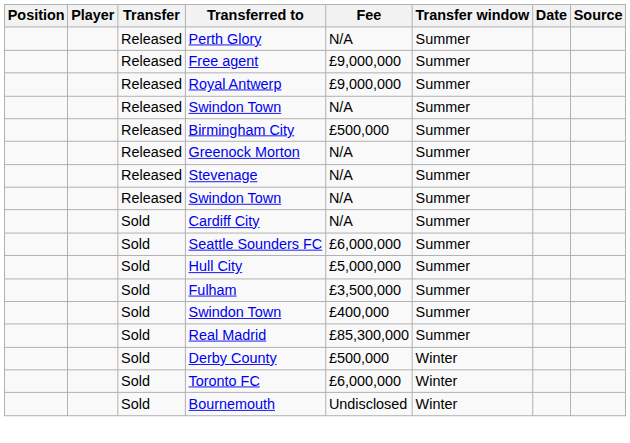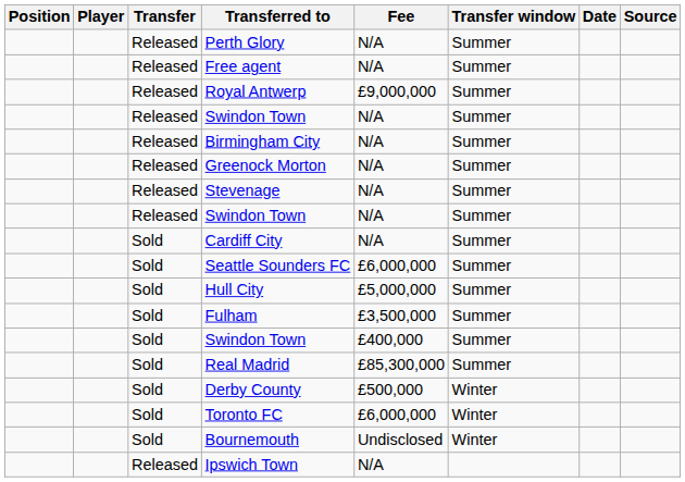 <table class="wikitable sortable">
 <tr>
 <th>Position</th>
 <th>Player</th>
 <th>Transfer</th>
 <th>Transferred to</th>
 <th>Fee</th>
 <th>Transfer window</th>
 <th>Date</th>
 <th>Source</th>
 </tr>
 <tr>
 <td></td>
 <td></td>
 <td>Released</td>
 <td> <a href='#'>Perth Glory</a></td>
 <td>N/A</td>
 <td>Summer</td>
 <td></td>
 <td></td>
 </tr>
 <tr>
 <td></td>
 <td></td>
 <td>Released</td>
 <td><a href='#'>Free agent</a></td>
-<td>£9,000,000</td>
+<td>N/A</td>
 <td>Summer</td>
 <td></td>
 <td></td>
 </tr>
 <tr>
 <td></td>
 <td></td>
 <td>Released</td>
 <td> <a href='#'>Royal Antwerp</a></td>
 <td>£9,000,000</td>
 <td>Summer</td>
 <td></td>
 <td></td>
 </tr>
 <tr>
 <td></td>
 <td></td>
 <td>Released</td>
 <td> <a href='#'>Swindon Town</a></td>
 <td>N/A</td>
 <td>Summer</td>
 <td></td>
 <td></td>
 </tr>
 <tr>
 <td></td>
 <td></td>
 <td>Released</td>
 <td> <a href='#'>Birmingham City</a></td>
-<td>£500,000</td>
+<td>N/A</td>
 <td>Summer</td>
 <td></td>
 <td></td>
 </tr>
 <tr>
 <td></td>
 <td></td>
 <td>Released</td>
 <td> <a href='#'>Greenock Morton</a></td>
 <td>N/A</td>
 <td>Summer</td>
 <td></td>
 <td></td>
 </tr>
 <tr>
 <td></td>
 <td></td>
 <td>Released</td>
 <td> <a href='#'>Stevenage</a></td>
 <td>N/A</td>
 <td>Summer</td>
 <td></td>
 <td></td>
 </tr>
 <tr>
 <td></td>
 <td></td>
 <td>Released</td>
 <td> <a href='#'>Swindon Town</a></td>
 <td>N/A</td>
 <td>Summer</td>
 <td></td>
 <td></td>
 </tr>
 <tr>
 <td></td>
 <td></td>
 <td>Sold</td>
 <td> <a href='#'>Cardiff City</a></td>
 <td>N/A</td>
 <td>Summer</td>
 <td></td>
 <td></td>
 </tr>
 <tr>
 <td></td>
 <td></td>
 <td>Sold</td>
 <td> <a href='#'>Seattle Sounders FC</a></td>
 <td>£6,000,000</td>
 <td>Summer</td>
 <td></td>
 <td></td>
 </tr>
 <tr>
 <td></td>
 <td></td>
 <td>Sold</td>
 <td> <a href='#'>Hull City</a></td>
 <td>£5,000,000</td>
 <td>Summer</td>
 <td></td>
 <td></td>
 </tr>
 <tr>
 <td></td>
 <td></td>
 <td>Sold</td>
 <td> <a href='#'>Fulham</a></td>
 <td>£3,500,000</td>
 <td>Summer</td>
 <td></td>
 <td></td>
 </tr>
 <tr>
 <td></td>
 <td></td>
 <td>Sold</td>
 <td> <a href='#'>Swindon Town</a></td>
 <td>£400,000</td>
 <td>Summer</td>
 <td></td>
 <td></td>
 </tr>
 <tr>
 <td></td>
 <td></td>
 <td>Sold</td>
 <td> <a href='#'>Real Madrid</a></td>
 <td>£85,300,000</td>
 <td>Summer</td>
 <td></td>
 <td></td>
 </tr>
 <tr>
 <td></td>
 <td></td>
 <td>Sold</td>
 <td> <a href='#'>Derby County</a></td>
 <td>£500,000</td>
 <td>Winter</td>
 <td></td>
 <td></td>
 </tr>
 <tr>
 <td></td>
 <td></td>
 <td>Sold</td>
 <td> <a href='#'>Toronto FC</a></td>
 <td>£6,000,000</td>
 <td>Winter</td>
 <td></td>
 <td></td>
 </tr>
 <tr>
 <td></td>
 <td></td>
 <td>Sold</td>
 <td> <a href='#'>Bournemouth</a></td>
 <td>Undisclosed</td>
 <td>Winter</td>
 <td></td>
 <td></td>
 </tr>
+<tr>
+<td></td>
+<td></td>
+<td>Released</td>
+<td> <a href='#'>Ipswich Town</a></td>
+<td>N/A</td>
+<td></td>
+<td></td>
+<td></td>
+</tr>
 </table>
